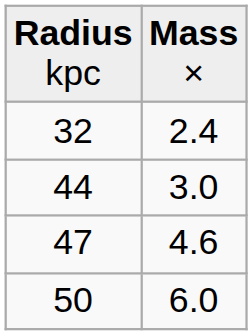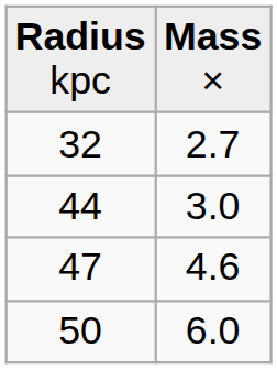 <table class="wikitable" style="float: right; text-align: center; margin-left: 0.5em;">
 <tr style="background-color: #eeeeee;">
 <td><strong>Radius</strong><br>kpc</td>
 <td><strong>Mass</strong><br>×</td>
 </tr>
 <tr>
 <td>32</td>
-<td>2.4</td>
+<td>2.7</td>
 </tr>
 <tr>
 <td>44</td>
 <td>3.0</td>
 </tr>
 <tr>
 <td>47</td>
 <td>4.6</td>
 </tr>
 <tr>
 <td>50</td>
 <td>6.0</td>
 </tr>
 </table>
